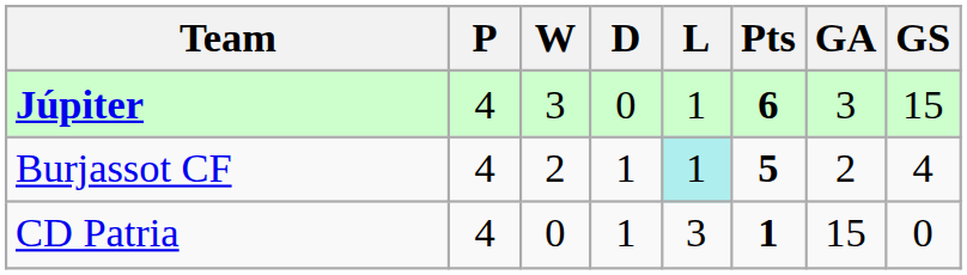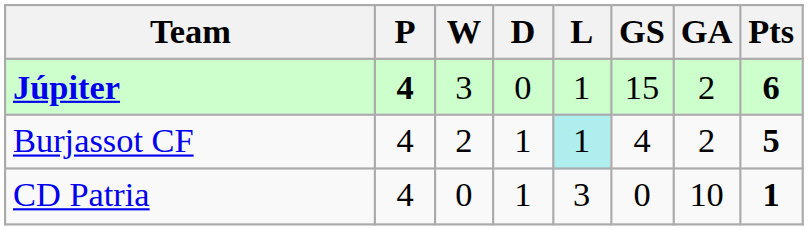 <table class=wikitable style="text-align: center;">
 <tr>
 <th width=165>Team</th>
 <th width=20>P</th>
 <th width=20>W</th>
 <th width=20>D</th>
 <th width=20>L</th>
+<th width=20>GS</th>
+<th width=20>GA</th>
 <th width=20>Pts</th>
-<th width=20>GA</th>
-<th width=20>GS</th>
 </tr>
 <tr bgcolor="#CCFFCC">
 <td align=left><strong><a href='#'>Júpiter</a></strong></td>
-<td>4</td>
+<td><strong>4</strong></td>
 <td>3</td>
 <td>0</td>
 <td>1</td>
+<td>15</td>
+<td>2</td>
 <td><strong>6</strong></td>
-<td>3</td>
-<td>15</td>
 </tr>
 <tr>
 <td align=left><a href='#'>Burjassot CF</a></td>
 <td>4</td>
 <td>2</td>
 <td>1</td>
 <td style="background: paleturquoise;">1</td>
+<td>4</td>
+<td>2</td>
 <td><strong>5</strong></td>
-<td>2</td>
-<td>4</td>
 </tr>
 <tr>
 <td align=left><a href='#'>CD Patria</a></td>
 <td>4</td>
 <td>0</td>
 <td>1</td>
 <td>3</td>
+<td>0</td>
+<td>10</td>
 <td><strong>1</strong></td>
-<td>15</td>
-<td>0</td>
 </tr>
 </table>
